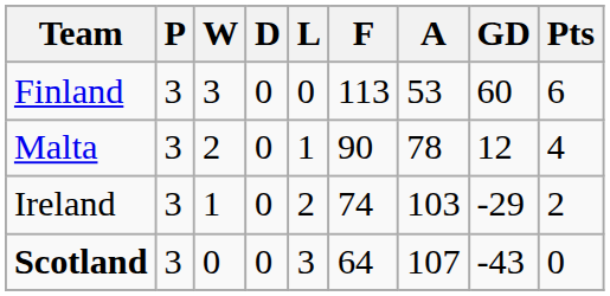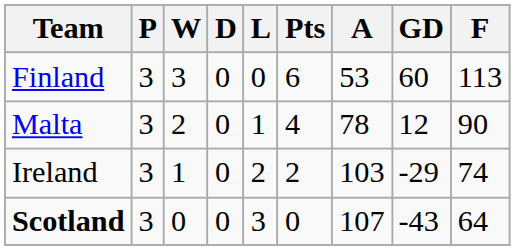 <table class="wikitable">
 <tr>
 <th>Team</th>
 <th>P</th>
 <th>W</th>
 <th>D</th>
 <th>L</th>
-<th>F</th>
+<th>Pts</th>
 <th>A</th>
 <th>GD</th>
-<th>Pts</th>
+<th>F</th>
 </tr>
 <tr>
 <td><a href='#'>Finland</a></td>
 <td>3</td>
 <td>3</td>
 <td>0</td>
 <td>0</td>
-<td>113</td>
+<td>6</td>
 <td>53</td>
 <td>60</td>
-<td>6</td>
+<td>113</td>
 </tr>
 <tr>
 <td><a href='#'>Malta</a></td>
 <td>3</td>
 <td>2</td>
 <td>0</td>
 <td>1</td>
-<td>90</td>
+<td>4</td>
 <td>78</td>
 <td>12</td>
-<td>4</td>
+<td>90</td>
 </tr>
 <tr>
 <td>Ireland</td>
 <td>3</td>
 <td>1</td>
 <td>0</td>
 <td>2</td>
-<td>74</td>
+<td>2</td>
 <td>103</td>
 <td>-29</td>
-<td>2</td>
+<td>74</td>
 </tr>
 <tr>
 <td><strong>Scotland</strong></td>
 <td>3</td>
 <td>0</td>
 <td>0</td>
 <td>3</td>
-<td>64</td>
+<td>0</td>
 <td>107</td>
 <td>-43</td>
-<td>0</td>
+<td>64</td>
 </tr>
 </table>
